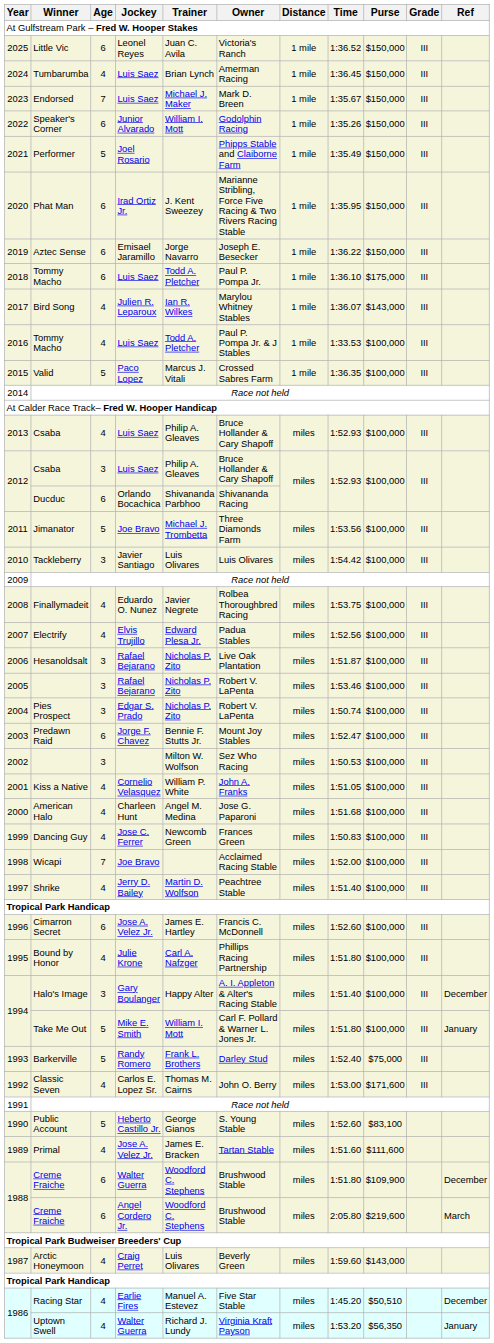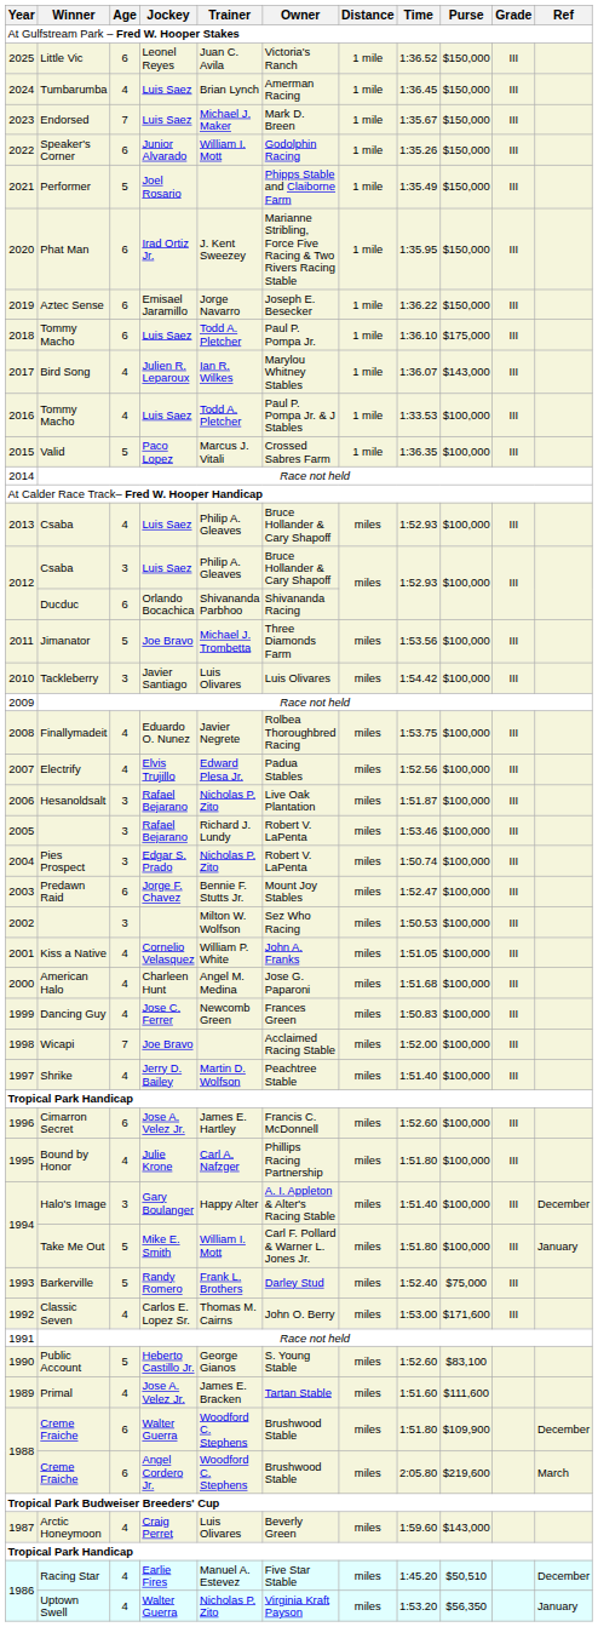 <table class="wikitable sortable">
 <tr>
 <th>Year</th>
 <th>Winner</th>
 <th>Age</th>
 <th>Jockey</th>
 <th>Trainer</th>
 <th>Owner</th>
 <th>Distance</th>
 <th>Time</th>
 <th>Purse</th>
 <th>Grade</th>
 <th>Ref</th>
 </tr>
 <tr style="font-size:90%; background-color:white">
 <td align="left" colspan=11>At Gulfstream Park – <strong>Fred W. Hooper Stakes</strong></td>
 </tr>
 <tr style="font-size:90%; background-color:beige">
 <td align=center>2025</td>
 <td>Little Vic</td>
 <td align=center>6</td>
 <td>Leonel Reyes</td>
 <td>Juan C. Avila</td>
 <td>Victoria's Ranch</td>
 <td align=center>1 mile</td>
 <td align=center>1:36.52</td>
 <td align=center>$150,000</td>
 <td align=center>III</td>
 <td></td>
 </tr>
 <tr style="font-size:90%; background-color:beige">
 <td align=center>2024</td>
 <td>Tumbarumba</td>
 <td align=center>4</td>
 <td><a href='#'>Luis Saez</a></td>
 <td>Brian Lynch</td>
 <td>Amerman Racing</td>
 <td align=center>1 mile</td>
 <td align=center>1:36.45</td>
 <td align=center>$150,000</td>
 <td align=center>III</td>
 <td></td>
 </tr>
 <tr style="font-size:90%; background-color:beige">
 <td align=center>2023</td>
 <td>Endorsed</td>
 <td align=center>7</td>
 <td><a href='#'>Luis Saez</a></td>
 <td><a href='#'>Michael J. Maker</a></td>
 <td>Mark D. Breen</td>
 <td align=center>1 mile</td>
 <td align=center>1:35.67</td>
 <td align=center>$150,000</td>
 <td align=center>III</td>
 <td></td>
 </tr>
 <tr style="font-size:90%; background-color:beige">
 <td align=center>2022</td>
 <td>Speaker's Corner</td>
 <td align=center>6</td>
 <td><a href='#'>Junior Alvarado</a></td>
 <td><a href='#'>William I. Mott</a></td>
 <td><a href='#'>Godolphin Racing</a></td>
 <td align=center>1 mile</td>
 <td align=center>1:35.26</td>
 <td align=center>$150,000</td>
 <td align=center>III</td>
 <td></td>
 </tr>
 <tr style="font-size:90%; background-color:beige">
 <td align=center>2021</td>
 <td>Performer</td>
 <td align=center>5</td>
 <td><a href='#'>Joel Rosario</a></td>
 <td></td>
 <td><a href='#'>Phipps Stable</a> and <a href='#'>Claiborne Farm</a></td>
 <td align=center>1 mile</td>
 <td align=center>1:35.49</td>
 <td align=center>$150,000</td>
 <td align=center>III</td>
 <td></td>
 </tr>
 <tr style="font-size:90%; background-color:beige">
 <td align=center>2020</td>
 <td>Phat Man</td>
 <td align=center>6</td>
 <td><a href='#'>Irad Ortiz Jr.</a></td>
 <td>J. Kent Sweezey</td>
 <td>Marianne Stribling, Force Five Racing & Two Rivers Racing Stable</td>
 <td align=center>1 mile</td>
 <td align=center>1:35.95</td>
 <td align=center>$150,000</td>
 <td align=center>III</td>
 <td></td>
 </tr>
 <tr style="font-size:90%; background-color:beige">
 <td align=center>2019</td>
 <td>Aztec Sense</td>
 <td align=center>6</td>
 <td>Emisael Jaramillo</td>
 <td>Jorge Navarro</td>
 <td>Joseph E. Besecker</td>
 <td align=center>1 mile</td>
 <td align=center>1:36.22</td>
 <td align=center>$150,000</td>
 <td align=center>III</td>
 <td></td>
 </tr>
 <tr style="font-size:90%; background-color:beige">
 <td align=center>2018</td>
 <td>Tommy Macho</td>
 <td align=center>6</td>
 <td><a href='#'>Luis Saez</a></td>
 <td><a href='#'>Todd A. Pletcher</a></td>
 <td>Paul P. Pompa Jr.</td>
 <td align=center>1 mile</td>
 <td align=center>1:36.10</td>
 <td align=center>$175,000</td>
 <td align=center>III</td>
 <td></td>
 </tr>
 <tr style="font-size:90%; background-color:beige">
 <td align=center>2017</td>
 <td>Bird Song</td>
 <td align=center>4</td>
 <td><a href='#'>Julien R. Leparoux</a></td>
 <td><a href='#'>Ian R. Wilkes</a></td>
 <td>Marylou Whitney Stables</td>
 <td align=center>1 mile</td>
 <td align=center>1:36.07</td>
 <td align=center>$143,000</td>
 <td align=center>III</td>
 <td></td>
 </tr>
 <tr style="font-size:90%; background-color:beige">
 <td align=center>2016</td>
 <td>Tommy Macho</td>
 <td align=center>4</td>
 <td><a href='#'>Luis Saez</a></td>
 <td><a href='#'>Todd A. Pletcher</a></td>
 <td>Paul P. Pompa Jr. & J Stables</td>
 <td align=center>1 mile</td>
 <td align=center>1:33.53</td>
 <td align=center>$100,000</td>
 <td align=center>III</td>
 <td></td>
 </tr>
 <tr style="font-size:90%; background-color:beige">
 <td align=center>2015</td>
 <td>Valid</td>
 <td align=center>5</td>
 <td><a href='#'>Paco Lopez</a></td>
 <td>Marcus J. Vitali</td>
 <td>Crossed Sabres Farm</td>
 <td align=center>1 mile</td>
 <td align=center>1:36.35</td>
 <td align=center>$100,000</td>
 <td align=center>III</td>
 <td></td>
 </tr>
 <tr style="font-size:90%; background-color:white">
 <td align="center">2014</td>
 <td align="center" colspan=10><em>Race not held</em></td>
 </tr>
 <tr style="font-size:90%; background-color:white">
 <td align="left" colspan=11>At Calder Race Track– <strong>Fred W. Hooper Handicap </strong></td>
 </tr>
 <tr style="font-size:90%; background-color:beige">
 <td align=center>2013</td>
 <td>Csaba</td>
 <td align=center>4</td>
 <td><a href='#'>Luis Saez</a></td>
 <td>Philip A. Gleaves</td>
 <td>Bruce Hollander & Cary Shapoff</td>
 <td align=center> miles</td>
 <td align=center>1:52.93</td>
 <td align=center>$100,000</td>
 <td align=center>III</td>
 <td></td>
 </tr>
 <tr style="font-size:90%; background-color:beige">
 <td align=center rowspan=2>2012</td>
 <td>Csaba</td>
 <td align=center>3</td>
 <td><a href='#'>Luis Saez</a></td>
 <td>Philip A. Gleaves</td>
 <td>Bruce Hollander & Cary Shapoff</td>
 <td align=center rowspan=2> miles</td>
 <td align=center rowspan=2>1:52.93</td>
 <td align=center rowspan=2>$100,000</td>
 <td align=center rowspan=2>III</td>
 <td rowspan=2></td>
 </tr>
 <tr style="font-size:90%; background-color:beige">
 <td>Ducduc</td>
 <td align=center>6</td>
 <td>Orlando Bocachica</td>
 <td>Shivananda Parbhoo</td>
 <td>Shivananda Racing</td>
 </tr>
 <tr style="font-size:90%; background-color:beige">
 <td align=center>2011</td>
 <td>Jimanator</td>
 <td align=center>5</td>
 <td><a href='#'>Joe Bravo</a></td>
 <td><a href='#'>Michael J. Trombetta</a></td>
 <td>Three Diamonds Farm</td>
 <td align=center> miles</td>
 <td align=center>1:53.56</td>
 <td align=center>$100,000</td>
 <td align=center>III</td>
 <td></td>
 </tr>
 <tr style="font-size:90%; background-color:beige">
 <td align=center>2010</td>
 <td>Tackleberry</td>
 <td align=center>3</td>
 <td>Javier Santiago</td>
 <td>Luis Olivares</td>
 <td>Luis Olivares</td>
 <td align=center> miles</td>
 <td align=center>1:54.42</td>
 <td align=center>$100,000</td>
 <td align=center>III</td>
 <td></td>
 </tr>
 <tr style="font-size:90%; background-color:white">
 <td align="center">2009</td>
 <td align="center" colspan=10><em>Race not held</em></td>
 </tr>
 <tr style="font-size:90%; background-color:beige">
 <td align=center>2008</td>
 <td>Finallymadeit</td>
 <td align=center>4</td>
 <td>Eduardo O. Nunez</td>
 <td>Javier Negrete</td>
 <td>Rolbea Thoroughbred Racing</td>
 <td align=center> miles</td>
 <td align=center>1:53.75</td>
 <td align=center>$100,000</td>
 <td align=center>III</td>
 <td></td>
 </tr>
 <tr style="font-size:90%; background-color:beige">
 <td align=center>2007</td>
 <td>Electrify</td>
 <td align=center>4</td>
 <td><a href='#'>Elvis Trujillo</a></td>
 <td><a href='#'>Edward Plesa Jr.</a></td>
 <td>Padua Stables</td>
 <td align=center> miles</td>
 <td align=center>1:52.56</td>
 <td align=center>$100,000</td>
 <td align=center>III</td>
 <td></td>
 </tr>
 <tr style="font-size:90%; background-color:beige">
 <td align=center>2006</td>
 <td>Hesanoldsalt</td>
 <td align=center>3</td>
 <td><a href='#'>Rafael Bejarano</a></td>
 <td><a href='#'>Nicholas P. Zito</a></td>
 <td>Live Oak Plantation</td>
 <td align=center> miles</td>
 <td align=center>1:51.87</td>
 <td align=center>$100,000</td>
 <td align=center>III</td>
 <td></td>
 </tr>
 <tr style="font-size:90%; background-color:beige">
 <td align=center>2005</td>
 <td></td>
 <td align=center>3</td>
 <td><a href='#'>Rafael Bejarano</a></td>
-<td><a href='#'>Nicholas P. Zito</a></td>
+<td>Richard J. Lundy</td>
 <td>Robert V. LaPenta</td>
 <td align=center> miles</td>
 <td align=center>1:53.46</td>
 <td align=center>$100,000</td>
 <td align=center>III</td>
 <td></td>
 </tr>
 <tr style="font-size:90%; background-color:beige">
 <td align=center>2004</td>
 <td>Pies Prospect</td>
 <td align=center>3</td>
 <td><a href='#'>Edgar S. Prado</a></td>
 <td><a href='#'>Nicholas P. Zito</a></td>
 <td>Robert V. LaPenta</td>
 <td align=center> miles</td>
 <td align=center>1:50.74</td>
 <td align=center>$100,000</td>
 <td align=center>III</td>
 <td></td>
 </tr>
 <tr style="font-size:90%; background-color:beige">
 <td align=center>2003</td>
 <td>Predawn Raid</td>
 <td align=center>6</td>
 <td><a href='#'>Jorge F. Chavez</a></td>
 <td>Bennie F. Stutts Jr.</td>
 <td>Mount Joy Stables</td>
 <td align=center> miles</td>
 <td align=center>1:52.47</td>
 <td align=center>$100,000</td>
 <td align=center>III</td>
 <td></td>
 </tr>
 <tr style="font-size:90%; background-color:beige">
 <td align=center>2002</td>
 <td></td>
 <td align=center>3</td>
 <td></td>
 <td>Milton W. Wolfson</td>
 <td>Sez Who Racing</td>
 <td align=center> miles</td>
 <td align=center>1:50.53</td>
 <td align=center>$100,000</td>
 <td align=center>III</td>
 <td></td>
 </tr>
 <tr style="font-size:90%; background-color:beige">
 <td align=center>2001</td>
 <td>Kiss a Native</td>
 <td align=center>4</td>
 <td><a href='#'>Cornelio Velasquez</a></td>
 <td>William P. White</td>
 <td><a href='#'>John A. Franks</a></td>
 <td align=center> miles</td>
 <td align=center>1:51.05</td>
 <td align=center>$100,000</td>
 <td align=center>III</td>
 <td></td>
 </tr>
 <tr style="font-size:90%; background-color:beige">
 <td align=center>2000</td>
 <td>American Halo</td>
 <td align=center>4</td>
 <td>Charleen Hunt</td>
 <td>Angel M. Medina</td>
 <td>Jose G. Paparoni</td>
 <td align=center> miles</td>
 <td align=center>1:51.68</td>
 <td align=center>$100,000</td>
 <td align=center>III</td>
 <td></td>
 </tr>
 <tr style="font-size:90%; background-color:beige">
 <td align=center>1999</td>
 <td>Dancing Guy</td>
 <td align=center>4</td>
 <td><a href='#'>Jose C. Ferrer</a></td>
 <td>Newcomb Green</td>
 <td>Frances Green</td>
 <td align=center> miles</td>
 <td align=center>1:50.83</td>
 <td align=center>$100,000</td>
 <td align=center>III</td>
 <td></td>
 </tr>
 <tr style="font-size:90%; background-color:beige">
 <td align=center>1998</td>
 <td>Wicapi</td>
 <td align=center>7</td>
 <td><a href='#'>Joe Bravo</a></td>
 <td></td>
 <td>Acclaimed Racing Stable</td>
 <td align=center> miles</td>
 <td align=center>1:52.00</td>
 <td align=center>$100,000</td>
 <td align=center>III</td>
 <td></td>
 </tr>
 <tr style="font-size:90%; background-color:beige">
 <td align=center>1997</td>
 <td>Shrike</td>
 <td align=center>4</td>
 <td><a href='#'>Jerry D. Bailey</a></td>
 <td><a href='#'>Martin D. Wolfson</a></td>
 <td>Peachtree Stable</td>
 <td align=center> miles</td>
 <td align=center>1:51.40</td>
 <td align=center>$100,000</td>
 <td align=center>III</td>
 <td></td>
 </tr>
 <tr style="font-size:90%; background-color:white">
 <td align="left" colspan=11><strong>Tropical Park Handicap</strong></td>
 </tr>
 <tr style="font-size:90%; background-color:beige">
 <td align=center>1996</td>
 <td>Cimarron Secret</td>
 <td align=center>6</td>
 <td><a href='#'>Jose A. Velez Jr.</a></td>
 <td>James E. Hartley</td>
 <td>Francis C. McDonnell</td>
 <td align=center> miles</td>
 <td align=center>1:52.60</td>
 <td align=center>$100,000</td>
 <td align=center>III</td>
 <td></td>
 </tr>
 <tr style="font-size:90%; background-color:beige">
 <td align=center>1995</td>
 <td>Bound by Honor</td>
 <td align=center>4</td>
 <td><a href='#'>Julie Krone</a></td>
 <td><a href='#'>Carl A. Nafzger</a></td>
 <td>Phillips Racing Partnership</td>
 <td align=center> miles</td>
 <td align=center>1:51.80</td>
 <td align=center>$100,000</td>
 <td align=center>III</td>
 <td></td>
 </tr>
 <tr style="font-size:90%; background-color:beige">
 <td align=center rowspan=2>1994</td>
 <td>Halo's Image</td>
 <td align=center>3</td>
 <td><a href='#'>Gary Boulanger</a></td>
 <td>Happy Alter</td>
 <td><a href='#'>A. I. Appleton</a> & Alter's Racing Stable</td>
 <td align=center> miles</td>
 <td align=center>1:51.40</td>
 <td align=center>$100,000</td>
 <td align=center>III</td>
 <td>December</td>
 </tr>
 <tr style="font-size:90%; background-color:beige">
 <td>Take Me Out</td>
 <td align=center>5</td>
 <td><a href='#'>Mike E. Smith</a></td>
 <td><a href='#'>William I. Mott</a></td>
 <td>Carl F. Pollard & Warner L. Jones Jr.</td>
 <td align=center> miles</td>
 <td align=center>1:51.80</td>
 <td align=center>$100,000</td>
 <td align=center>III</td>
 <td>January</td>
 </tr>
 <tr style="font-size:90%; background-color:beige">
 <td align=center>1993</td>
 <td>Barkerville</td>
 <td align=center>5</td>
 <td><a href='#'>Randy Romero</a></td>
 <td><a href='#'>Frank L. Brothers</a></td>
 <td><a href='#'>Darley Stud</a></td>
 <td align=center> miles</td>
 <td align=center>1:52.40</td>
 <td align=center>$75,000</td>
 <td align=center>III</td>
 <td></td>
 </tr>
 <tr style="font-size:90%; background-color:beige">
 <td align=center>1992</td>
 <td>Classic Seven</td>
 <td align=center>4</td>
 <td>Carlos E. Lopez Sr.</td>
 <td>Thomas M. Cairns</td>
 <td>John O. Berry</td>
 <td align=center> miles</td>
 <td align=center>1:53.00</td>
 <td align=center>$171,600</td>
 <td align=center>III</td>
 <td></td>
 </tr>
 <tr style="font-size:90%; background-color:white">
 <td align="center">1991</td>
 <td align="center" colspan=10><em>Race not held</em></td>
 </tr>
 <tr style="font-size:90%; background-color:beige">
 <td align=center>1990</td>
 <td>Public Account</td>
 <td align=center>5</td>
 <td><a href='#'>Heberto Castillo Jr.</a></td>
 <td>George Gianos</td>
 <td>S. Young Stable</td>
 <td align=center> miles</td>
 <td align=center>1:52.60</td>
 <td align=center>$83,100</td>
 <td align=center></td>
 <td></td>
 </tr>
 <tr style="font-size:90%; background-color:beige">
 <td align=center>1989</td>
 <td>Primal</td>
 <td align=center>4</td>
 <td><a href='#'>Jose A. Velez Jr.</a></td>
 <td>James E. Bracken</td>
 <td><a href='#'>Tartan Stable</a></td>
 <td align=center> miles</td>
 <td align=center>1:51.60</td>
 <td align=center>$111,600</td>
 <td align=center></td>
 <td></td>
 </tr>
 <tr style="font-size:90%; background-color:beige">
 <td align=center rowspan=2>1988</td>
 <td><a href='#'>Creme Fraiche</a></td>
 <td align=center>6</td>
 <td><a href='#'>Walter Guerra</a></td>
 <td><a href='#'>Woodford C. Stephens</a></td>
 <td>Brushwood Stable</td>
 <td align=center> miles</td>
 <td align=center>1:51.80</td>
 <td align=center>$109,900</td>
 <td align=center></td>
 <td>December</td>
 </tr>
 <tr style="font-size:90%; background-color:beige">
 <td><a href='#'>Creme Fraiche</a></td>
 <td align=center>6</td>
 <td><a href='#'>Angel Cordero Jr.</a></td>
 <td><a href='#'>Woodford C. Stephens</a></td>
 <td>Brushwood Stable</td>
 <td align=center> miles</td>
 <td align=center>2:05.80</td>
 <td align=center>$219,600</td>
 <td align=center></td>
 <td>March</td>
 </tr>
 <tr style="font-size:90%; background-color:white">
 <td align="left" colspan=11><strong>Tropical Park Budweiser Breeders' Cup</strong></td>
 </tr>
 <tr style="font-size:90%; background-color:beige">
 <td align=center>1987</td>
 <td>Arctic Honeymoon</td>
 <td align=center>4</td>
 <td><a href='#'>Craig Perret</a></td>
 <td>Luis Olivares</td>
 <td>Beverly Green</td>
 <td align=center> miles</td>
 <td align=center>1:59.60</td>
 <td align=center>$143,000</td>
 <td align=center></td>
 <td></td>
 </tr>
 <tr style="font-size:90%; background-color:white">
 <td align="left" colspan=11><strong>Tropical Park Handicap</strong></td>
 </tr>
 <tr style="font-size:90%; background-color:lightcyan">
 <td align=center rowspan=2>1986</td>
 <td>Racing Star</td>
 <td align=center>4</td>
 <td><a href='#'>Earlie Fires</a></td>
 <td>Manuel A. Estevez</td>
 <td>Five Star Stable</td>
 <td align=center> miles</td>
 <td align=center>1:45.20</td>
 <td align=center>$50,510</td>
 <td align=center></td>
 <td>December</td>
 </tr>
 <tr style="font-size:90%; background-color:lightcyan">
 <td>Uptown Swell</td>
 <td align=center>4</td>
 <td><a href='#'>Walter Guerra</a></td>
-<td>Richard J. Lundy</td>
+<td><a href='#'>Nicholas P. Zito</a></td>
 <td><a href='#'>Virginia Kraft Payson</a></td>
 <td align=center> miles</td>
 <td align=center>1:53.20</td>
 <td align=center>$56,350</td>
 <td align=center></td>
 <td>January</td>
 </tr>
 </table>
